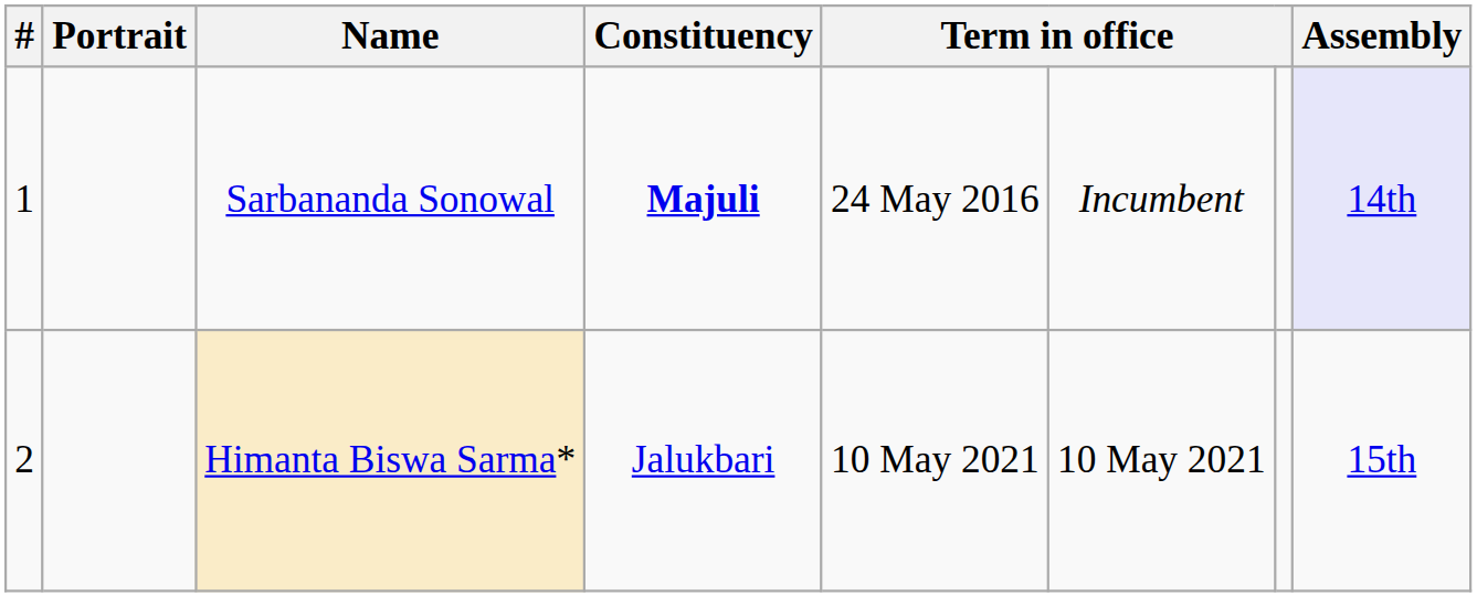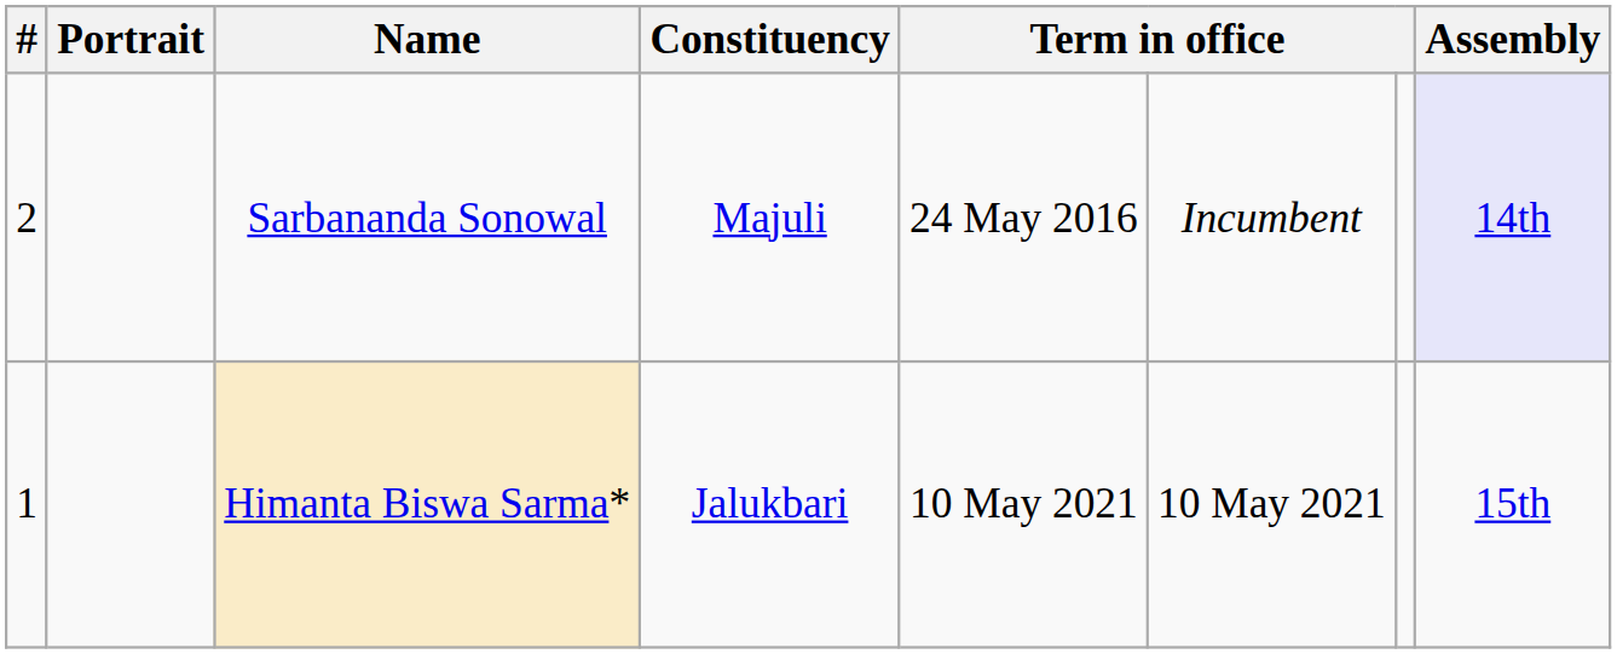 <table class="wikitable plainrowheaders" style="text-align:center">
 <tr align=center>
 <th>#</th>
 <th>Portrait</th>
 <th>Name</th>
 <th>Constituency</th>
 <th colspan="3">Term in office</th>
 <th>Assembly</th>
 </tr>
 <tr align="center">
-<td>1</td>
+<td>2</td>
 <td align="center" height="100px"></td>
 <td><a href='#'>Sarbananda Sonowal</a></td>
-<td><strong><a href='#'>Majuli</a></strong></td>
+<td><a href='#'>Majuli</a></td>
 <td>24 May 2016</td>
 <td><em>Incumbent</em></td>
 <td></td>
 <td style="background: lavender;"><a href='#'>14th</a></td>
 </tr>
 <tr align="center">
-<td>2</td>
+<td>1</td>
 <td align="center" height="100px"></td>
 <td style="background:#faecc8;text-align:center;"><a href='#'>Himanta Biswa Sarma</a>*</td>
 <td><a href='#'>Jalukbari</a></td>
 <td>10 May 2021</td>
 <td>10 May 2021</td>
 <td></td>
 <td><a href='#'>15th</a></td>
 </tr>
 </table>
